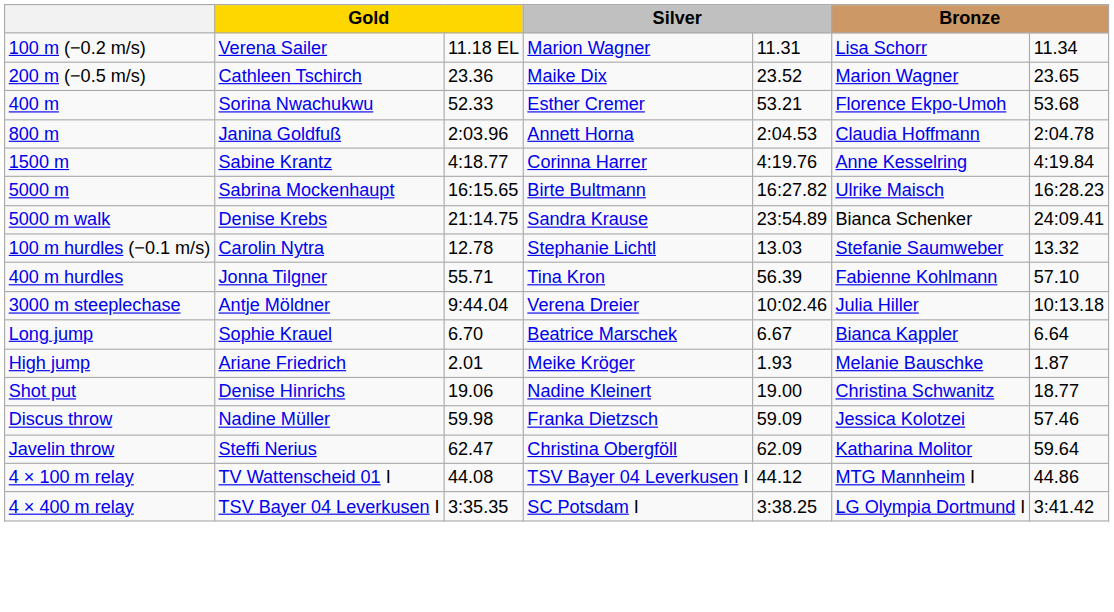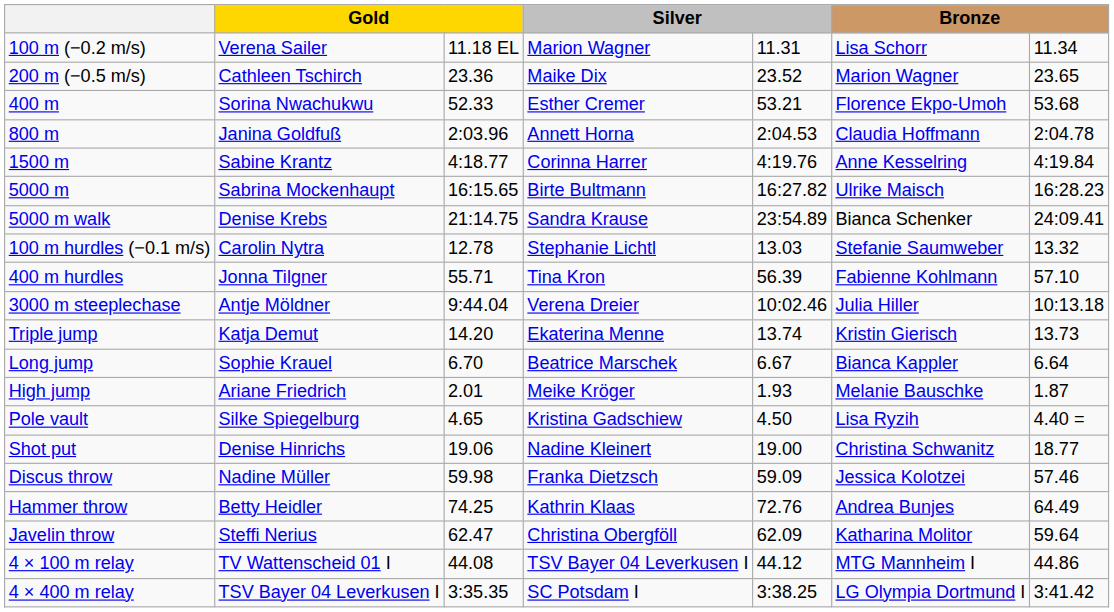 <table class="wikitable">
 <tr>
 <th></th>
 <th style="background:gold;" colspan=2>Gold</th>
 <th style="background:silver;" colspan=2>Silver</th>
 <th style="background:#CC9966;" colspan=2>Bronze</th>
 </tr>
 <tr>
 <td><a href='#'>100 m</a> (−0.2 m/s)</td>
 <td><a href='#'>Verena Sailer</a></td>
 <td>11.18 EL</td>
 <td><a href='#'>Marion Wagner</a></td>
 <td>11.31</td>
 <td><a href='#'>Lisa Schorr</a></td>
 <td>11.34 </td>
 </tr>
 <tr>
 <td><a href='#'>200 m</a> (−0.5 m/s)</td>
 <td><a href='#'>Cathleen Tschirch</a></td>
 <td>23.36 </td>
 <td><a href='#'>Maike Dix</a></td>
 <td>23.52 </td>
 <td><a href='#'>Marion Wagner</a></td>
 <td>23.65 </td>
 </tr>
 <tr>
 <td><a href='#'>400 m</a></td>
 <td><a href='#'>Sorina Nwachukwu</a></td>
 <td>52.33</td>
 <td><a href='#'>Esther Cremer</a></td>
 <td>53.21 </td>
 <td><a href='#'>Florence Ekpo-Umoh</a></td>
 <td>53.68</td>
 </tr>
 <tr>
 <td><a href='#'>800 m</a></td>
 <td><a href='#'>Janina Goldfuß</a></td>
 <td>2:03.96</td>
 <td><a href='#'>Annett Horna</a></td>
 <td>2:04.53</td>
 <td><a href='#'>Claudia Hoffmann</a></td>
 <td>2:04.78 </td>
 </tr>
 <tr>
 <td><a href='#'>1500 m</a></td>
 <td><a href='#'>Sabine Krantz</a></td>
 <td>4:18.77</td>
 <td><a href='#'>Corinna Harrer</a></td>
 <td>4:19.76 </td>
 <td><a href='#'>Anne Kesselring</a></td>
 <td>4:19.84 </td>
 </tr>
 <tr>
 <td><a href='#'>5000 m</a></td>
 <td><a href='#'>Sabrina Mockenhaupt</a></td>
 <td>16:15.65</td>
 <td><a href='#'>Birte Bultmann</a></td>
 <td>16:27.82</td>
 <td><a href='#'>Ulrike Maisch</a></td>
 <td>16:28.23 </td>
 </tr>
 <tr>
 <td><a href='#'>5000 m walk</a></td>
 <td><a href='#'>Denise Krebs</a></td>
 <td>21:14.75 </td>
 <td><a href='#'>Sandra Krause</a></td>
 <td>23:54.89 </td>
 <td>Bianca Schenker</td>
 <td>24:09.41 </td>
 </tr>
 <tr>
 <td><a href='#'>100 m hurdles</a> (−0.1 m/s)</td>
 <td><a href='#'>Carolin Nytra</a></td>
 <td>12.78 </td>
 <td><a href='#'>Stephanie Lichtl</a></td>
 <td>13.03 </td>
 <td><a href='#'>Stefanie Saumweber</a></td>
 <td>13.32 </td>
 </tr>
 <tr>
 <td><a href='#'>400 m hurdles</a></td>
 <td><a href='#'>Jonna Tilgner</a></td>
 <td>55.71 </td>
 <td><a href='#'>Tina Kron</a></td>
 <td>56.39 </td>
 <td><a href='#'>Fabienne Kohlmann</a></td>
 <td>57.10</td>
 </tr>
 <tr>
 <td><a href='#'>3000 m steeplechase</a></td>
 <td><a href='#'>Antje Möldner</a></td>
 <td>9:44.04</td>
 <td><a href='#'>Verena Dreier</a></td>
 <td>10:02.46</td>
 <td><a href='#'>Julia Hiller</a></td>
 <td>10:13.18</td>
 </tr>
 <tr>
+<td><a href='#'>Triple jump</a></td>
+<td><a href='#'>Katja Demut</a></td>
+<td>14.20 </td>
+<td><a href='#'>Ekaterina Menne</a></td>
+<td>13.74 </td>
+<td><a href='#'>Kristin Gierisch</a></td>
+<td>13.73</td>
+</tr>
+<tr>
 <td><a href='#'>Long jump</a></td>
 <td><a href='#'>Sophie Krauel</a></td>
 <td>6.70 </td>
 <td><a href='#'>Beatrice Marschek</a></td>
 <td>6.67</td>
 <td><a href='#'>Bianca Kappler</a></td>
 <td>6.64</td>
 </tr>
 <tr>
 <td><a href='#'>High jump</a></td>
 <td><a href='#'>Ariane Friedrich</a></td>
 <td>2.01</td>
 <td><a href='#'>Meike Kröger</a></td>
 <td>1.93 </td>
 <td><a href='#'>Melanie Bauschke</a></td>
 <td>1.87</td>
 </tr>
 <tr>
+<td><a href='#'>Pole vault</a></td>
+<td><a href='#'>Silke Spiegelburg</a></td>
+<td>4.65</td>
+<td><a href='#'>Kristina Gadschiew</a></td>
+<td>4.50</td>
+<td><a href='#'>Lisa Ryzih</a></td>
+<td>4.40 =</td>
+</tr>
+<tr>
 <td><a href='#'>Shot put</a></td>
 <td><a href='#'>Denise Hinrichs</a></td>
 <td>19.06</td>
 <td><a href='#'>Nadine Kleinert</a></td>
 <td>19.00</td>
 <td><a href='#'>Christina Schwanitz</a></td>
 <td>18.77</td>
 </tr>
 <tr>
 <td><a href='#'>Discus throw</a></td>
 <td><a href='#'>Nadine Müller</a></td>
 <td>59.98</td>
 <td><a href='#'>Franka Dietzsch</a></td>
 <td>59.09</td>
 <td><a href='#'>Jessica Kolotzei</a></td>
 <td>57.46</td>
+</tr>
+<tr>
+<td><a href='#'>Hammer throw</a></td>
+<td><a href='#'>Betty Heidler</a></td>
+<td>74.25</td>
+<td><a href='#'>Kathrin Klaas</a></td>
+<td>72.76</td>
+<td><a href='#'>Andrea Bunjes</a></td>
+<td>64.49</td>
 </tr>
 <tr>
 <td><a href='#'>Javelin throw</a></td>
 <td><a href='#'>Steffi Nerius</a></td>
 <td>62.47</td>
 <td><a href='#'>Christina Obergföll</a></td>
 <td>62.09</td>
 <td><a href='#'>Katharina Molitor</a></td>
 <td>59.64</td>
 </tr>
 <tr>
 <td><a href='#'>4 × 100 m relay</a></td>
 <td><a href='#'>TV Wattenscheid 01</a> I <br></td>
 <td>44.08</td>
 <td><a href='#'>TSV Bayer 04 Leverkusen</a> I <br></td>
 <td>44.12 </td>
 <td><a href='#'>MTG Mannheim</a> I <br></td>
 <td>44.86</td>
 </tr>
 <tr>
 <td><a href='#'>4 × 400 m relay</a></td>
 <td><a href='#'>TSV Bayer 04 Leverkusen</a> I <br></td>
 <td>3:35.35</td>
 <td><a href='#'>SC Potsdam</a> I <br></td>
 <td>3:38.25 </td>
 <td><a href='#'>LG Olympia Dortmund</a> I <br></td>
 <td>3:41.42 </td>
 </tr>
 </table>
